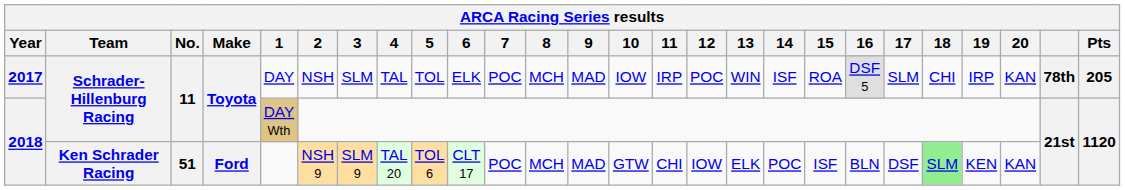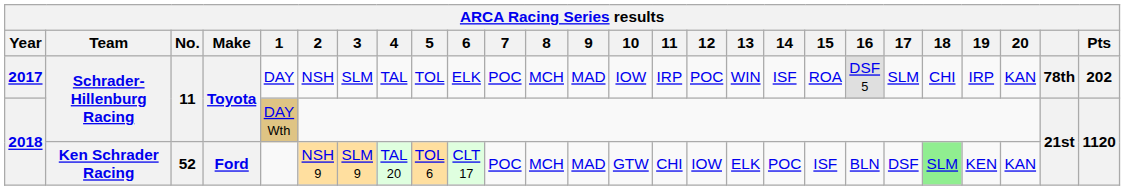 <table class="wikitable" style="text-align:center; font-size:75%">
 <tr>
 <th colspan=45><a href='#'>ARCA Racing Series</a> results</th>
 </tr>
 <tr>
 <th>Year</th>
 <th>Team</th>
 <th>No.</th>
 <th>Make</th>
 <th>1</th>
 <th>2</th>
 <th>3</th>
 <th>4</th>
 <th>5</th>
 <th>6</th>
 <th>7</th>
 <th>8</th>
 <th>9</th>
 <th>10</th>
 <th>11</th>
 <th>12</th>
 <th>13</th>
 <th>14</th>
 <th>15</th>
 <th>16</th>
 <th>17</th>
 <th>18</th>
 <th>19</th>
 <th>20</th>
 <th></th>
 <th>Pts</th>
 </tr>
 <tr>
 <th><a href='#'>2017</a></th>
 <th rowspan=2><a href='#'>Schrader-Hillenburg Racing</a></th>
 <th rowspan=2>11</th>
 <th rowspan=2><a href='#'>Toyota</a></th>
 <td><a href='#'>DAY</a></td>
 <td><a href='#'>NSH</a></td>
 <td><a href='#'>SLM</a></td>
 <td><a href='#'>TAL</a></td>
 <td><a href='#'>TOL</a></td>
 <td><a href='#'>ELK</a></td>
 <td><a href='#'>POC</a></td>
 <td><a href='#'>MCH</a></td>
 <td><a href='#'>MAD</a></td>
 <td><a href='#'>IOW</a></td>
 <td><a href='#'>IRP</a></td>
 <td><a href='#'>POC</a></td>
 <td><a href='#'>WIN</a></td>
 <td><a href='#'>ISF</a></td>
 <td><a href='#'>ROA</a></td>
 <td style="background:#DFDFDF;"><a href='#'>DSF</a><br><small>5</small></td>
 <td><a href='#'>SLM</a></td>
 <td><a href='#'>CHI</a></td>
 <td><a href='#'>IRP</a></td>
 <td><a href='#'>KAN</a></td>
 <th>78th</th>
-<th>205</th>
+<th>202</th>
 </tr>
 <tr>
 <th rowspan=2><a href='#'>2018</a></th>
 <td style="background:#DFC484;"><a href='#'>DAY</a><br><small>Wth</small></td>
 <td colspan=19></td>
 <th rowspan=2>21st</th>
 <th rowspan=2>1120</th>
 </tr>
 <tr>
 <th><a href='#'>Ken Schrader Racing</a></th>
-<th>51</th>
+<th>52</th>
 <th><a href='#'>Ford</a></th>
 <td></td>
 <td style="background:#FFDF9F;"><a href='#'>NSH</a><br><small>9</small></td>
 <td style="background:#FFDF9F;"><a href='#'>SLM</a><br><small>9</small></td>
 <td style="background:#DFFFDF;"><a href='#'>TAL</a><br><small>20</small></td>
 <td style="background:#FFDF9F;"><a href='#'>TOL</a><br><small>6</small></td>
 <td style="background:#DFFFDF;"><a href='#'>CLT</a><br><small>17</small></td>
 <td><a href='#'>POC</a></td>
 <td><a href='#'>MCH</a></td>
 <td><a href='#'>MAD</a></td>
 <td><a href='#'>GTW</a></td>
 <td><a href='#'>CHI</a></td>
 <td><a href='#'>IOW</a></td>
 <td><a href='#'>ELK</a></td>
 <td><a href='#'>POC</a></td>
 <td><a href='#'>ISF</a></td>
 <td><a href='#'>BLN</a></td>
 <td><a href='#'>DSF</a></td>
 <td style="background: lightgreen;"><a href='#'>SLM</a></td>
 <td><a href='#'>KEN</a></td>
 <td><a href='#'>KAN</a></td>
 </tr>
 </table>
